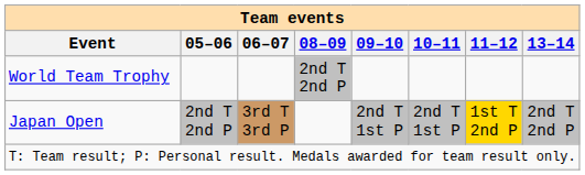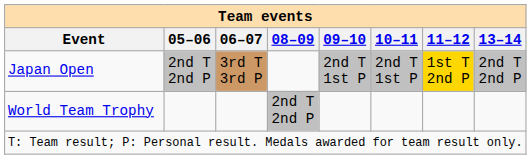 <table class="wikitable" style="text-align:center">
 <tr>
 <th style="background-color: #ffdead; " colspan=8 align=center>Team events</th>
 </tr>
 <tr>
 <th>Event</th>
 <th>05–06</th>
 <th>06–07</th>
 <th><a href='#'>08–09</a></th>
 <th><a href='#'>09–10</a></th>
 <th><a href='#'>10–11</a></th>
 <th><a href='#'>11–12</a></th>
 <th><a href='#'>13–14</a></th>
 </tr>
 <tr>
+<td align=left><a href='#'>Japan Open</a></td>
+<td bgcolor=silver>2nd T <br> 2nd P</td>
+<td bgcolor=cc9966>3rd T <br> 3rd P</td>
+<td></td>
+<td bgcolor=silver>2nd T <br> 1st P</td>
+<td bgcolor=silver>2nd T <br> 1st P</td>
+<td bgcolor=gold>1st T <br> 2nd P</td>
+<td bgcolor=silver>2nd T <br> 2nd P</td>
+</tr>
+<tr>
 <td align=left><a href='#'>World Team Trophy</a></td>
 <td></td>
 <td></td>
 <td bgcolor=silver>2nd T <br> 2nd P</td>
 <td></td>
 <td></td>
 <td></td>
 <td></td>
 </tr>
 <tr>
-<td align=left><a href='#'>Japan Open</a></td>
-<td bgcolor=silver>2nd T <br> 2nd P</td>
-<td bgcolor=cc9966>3rd T <br> 3rd P</td>
-<td></td>
-<td bgcolor=silver>2nd T <br> 1st P</td>
-<td bgcolor=silver>2nd T <br> 1st P</td>
-<td bgcolor=gold>1st T <br> 2nd P</td>
-<td bgcolor=silver>2nd T <br> 2nd P</td>
-</tr>
-<tr>
 <td colspan=8 align=center><small> T: Team result; P: Personal result. Medals awarded for team result only. </small></td>
 </tr>
 </table>
